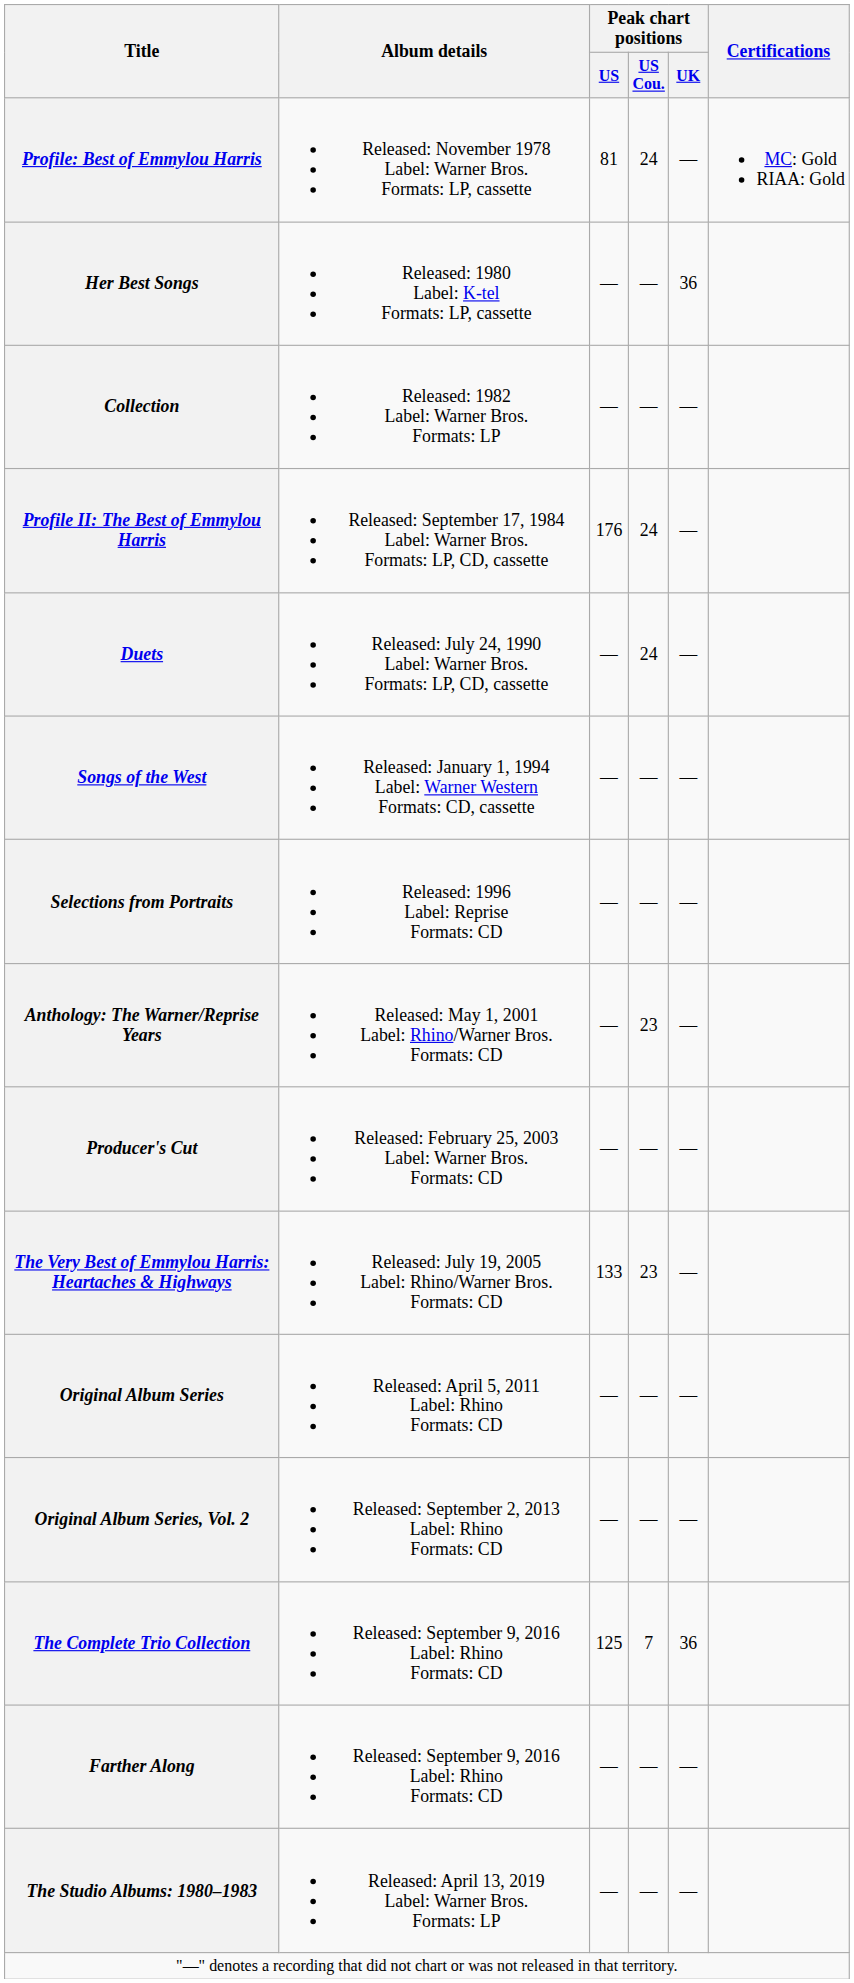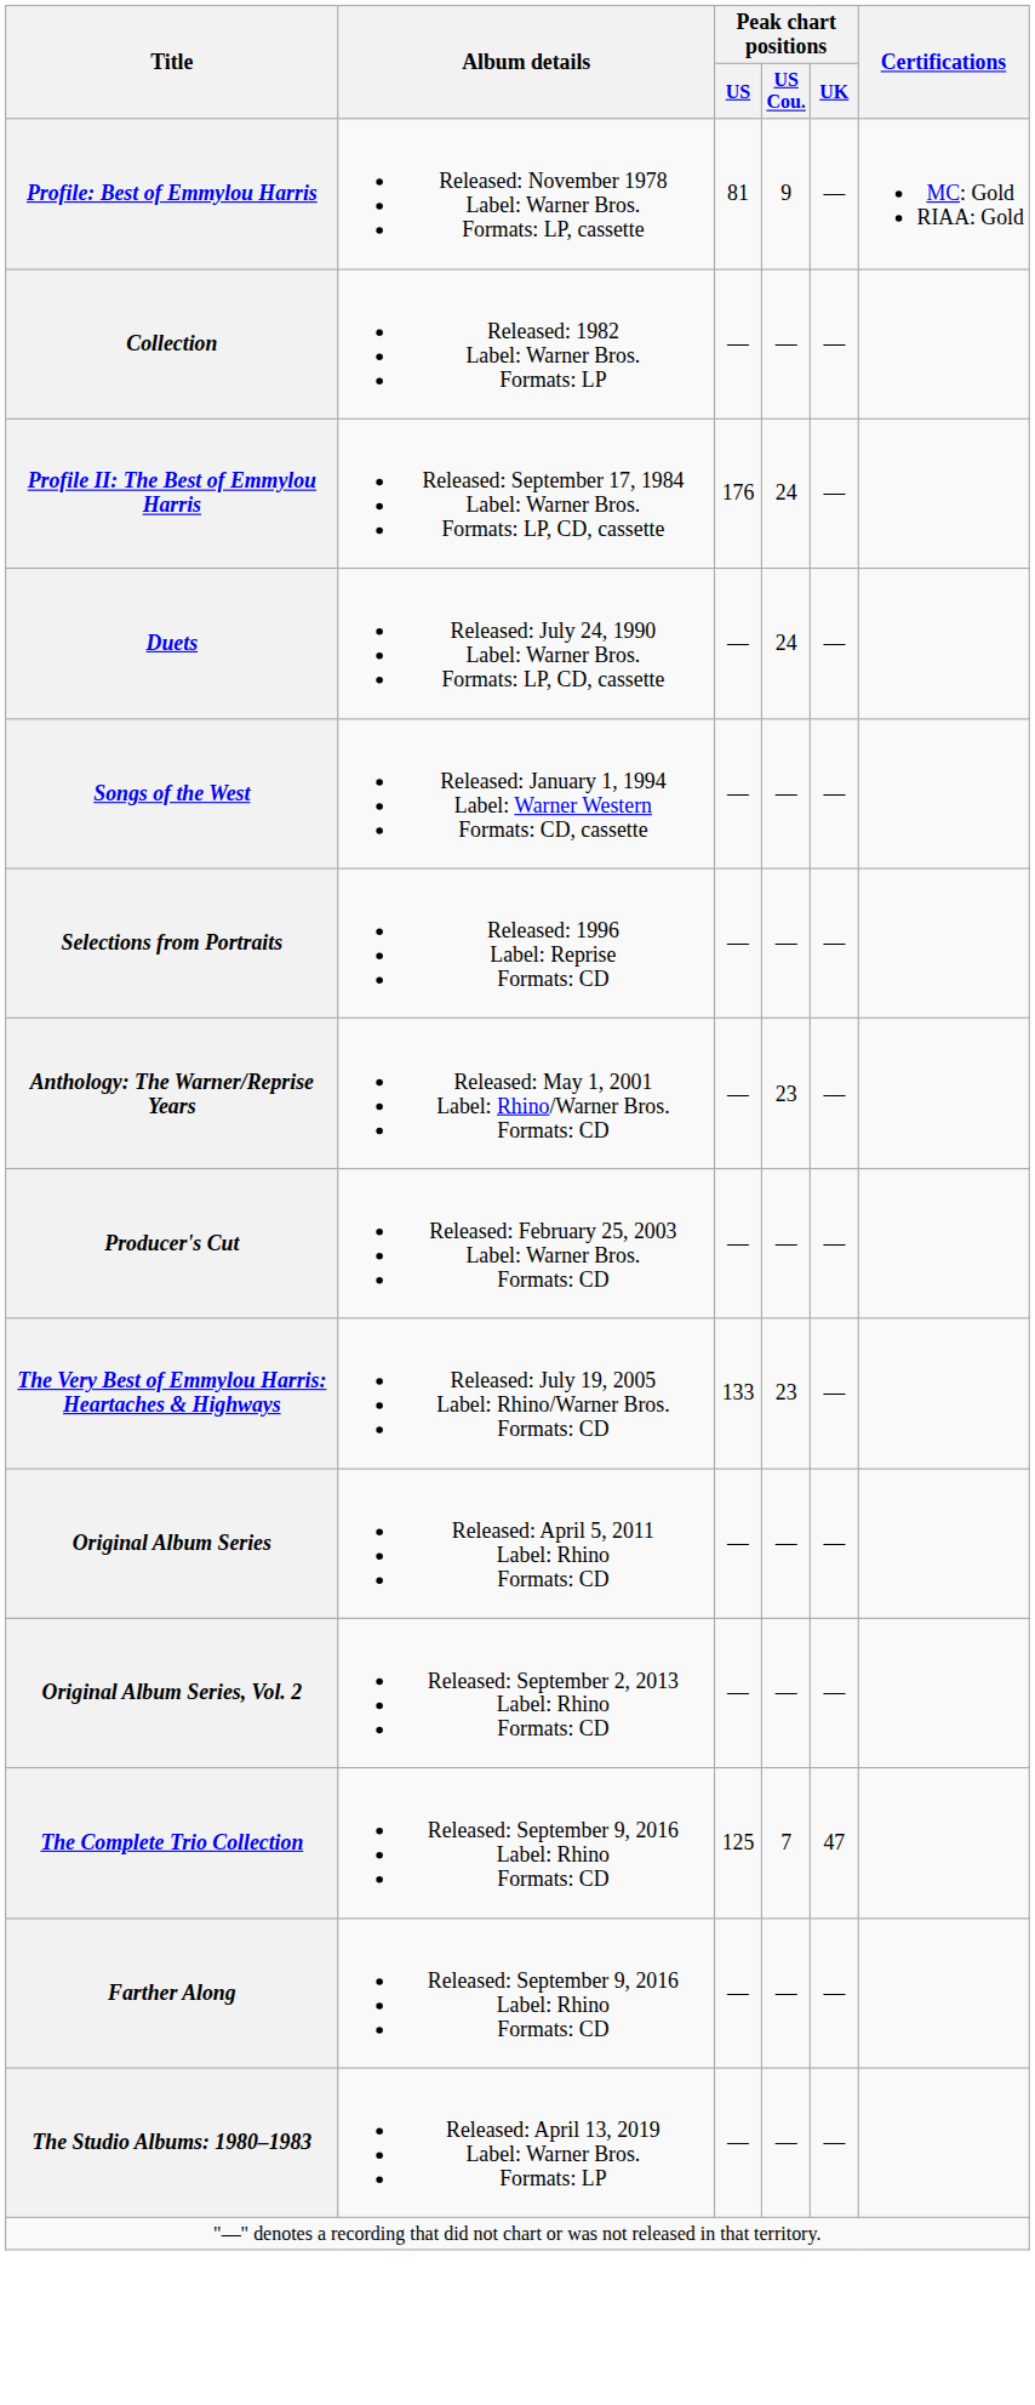 <table class="wikitable plainrowheaders" style="text-align:center;" border="1">
 <tr>
 <th scope="col" rowspan="2" style="width:15em;">Title</th>
 <th scope="col" rowspan="2" style="width:17em;">Album details</th>
 <th scope="col" colspan="3">Peak chart positions</th>
 <th scope="col" rowspan="2"><a href='#'>Certifications</a></th>
 </tr>
 <tr>
 <th scope="col" style="width:2em;font-size:90%;"><a href='#'>US</a><br></th>
 <th scope="col" style="width:2em;font-size:90%;"><a href='#'>US Cou.</a><br></th>
 <th scope="col" style="width:2em;font-size:90%;"><a href='#'>UK</a><br></th>
 </tr>
 <tr>
 <th scope="row"><em><a href='#'>Profile: Best of Emmylou Harris</a></em></th>
 <td><br><ul><li>Released: November 1978</li><li>Label: Warner Bros.</li><li>Formats: LP, cassette</li></ul></td>
 <td>81</td>
-<td>24</td>
+<td>9</td>
 <td>—</td>
 <td><br><ul><li><a href='#'>MC</a>: Gold</li><li>RIAA: Gold</li></ul></td>
-</tr>
-<tr>
-<th scope="row"><em>Her Best Songs</em></th>
-<td><br><ul><li>Released: 1980</li><li>Label: <a href='#'>K-tel</a></li><li>Formats: LP, cassette</li></ul></td>
-<td>—</td>
-<td>—</td>
-<td>36</td>
-<td></td>
 </tr>
 <tr>
 <th scope="row"><em>Collection</em></th>
 <td><br><ul><li>Released: 1982</li><li>Label: Warner Bros.</li><li>Formats: LP</li></ul></td>
 <td>—</td>
 <td>—</td>
 <td>—</td>
 <td></td>
 </tr>
 <tr>
 <th scope="row"><em><a href='#'>Profile II: The Best of Emmylou Harris</a></em></th>
 <td><br><ul><li>Released: September 17, 1984</li><li>Label: Warner Bros.</li><li>Formats: LP, CD, cassette</li></ul></td>
 <td>176</td>
 <td>24</td>
 <td>—</td>
 <td></td>
 </tr>
 <tr>
 <th scope="row"><em><a href='#'>Duets</a></em></th>
 <td><br><ul><li>Released: July 24, 1990</li><li>Label: Warner Bros.</li><li>Formats: LP, CD, cassette</li></ul></td>
 <td>—</td>
 <td>24</td>
 <td>—</td>
 <td></td>
 </tr>
 <tr>
 <th scope="row"><em><a href='#'>Songs of the West</a></em></th>
 <td><br><ul><li>Released: January 1, 1994</li><li>Label: <a href='#'>Warner Western</a></li><li>Formats: CD, cassette</li></ul></td>
 <td>—</td>
 <td>—</td>
 <td>—</td>
 <td></td>
 </tr>
 <tr>
 <th scope="row"><em>Selections from Portraits</em></th>
 <td><br><ul><li>Released: 1996</li><li>Label: Reprise</li><li>Formats: CD</li></ul></td>
 <td>—</td>
 <td>—</td>
 <td>—</td>
 <td></td>
 </tr>
 <tr>
 <th scope="row"><em>Anthology: The Warner/Reprise Years</em></th>
 <td><br><ul><li>Released: May 1, 2001</li><li>Label: <a href='#'>Rhino</a>/Warner Bros.</li><li>Formats: CD</li></ul></td>
 <td>—</td>
 <td>23</td>
 <td>—</td>
 <td></td>
 </tr>
 <tr>
 <th scope="row"><em>Producer's Cut</em></th>
 <td><br><ul><li>Released: February 25, 2003</li><li>Label: Warner Bros.</li><li>Formats: CD</li></ul></td>
 <td>—</td>
 <td>—</td>
 <td>—</td>
 <td></td>
 </tr>
 <tr>
 <th scope="row"><em><a href='#'>The Very Best of Emmylou Harris: Heartaches & Highways</a></em></th>
 <td><br><ul><li>Released: July 19, 2005</li><li>Label: Rhino/Warner Bros.</li><li>Formats: CD</li></ul></td>
 <td>133</td>
 <td>23</td>
 <td>—</td>
 <td></td>
 </tr>
 <tr>
 <th scope="row"><em>Original Album Series</em></th>
 <td><br><ul><li>Released: April 5, 2011</li><li>Label: Rhino</li><li>Formats: CD</li></ul></td>
 <td>—</td>
 <td>—</td>
 <td>—</td>
 <td></td>
 </tr>
 <tr>
 <th scope="row"><em>Original Album Series, Vol. 2</em></th>
 <td><br><ul><li>Released: September 2, 2013</li><li>Label: Rhino</li><li>Formats: CD</li></ul></td>
 <td>—</td>
 <td>—</td>
 <td>—</td>
 <td></td>
 </tr>
 <tr>
 <th scope="row"><em><a href='#'>The Complete Trio Collection</a></em><br></th>
 <td><br><ul><li>Released: September 9, 2016</li><li>Label: Rhino</li><li>Formats: CD</li></ul></td>
 <td>125</td>
 <td>7</td>
-<td>36</td>
+<td>47</td>
 <td></td>
 </tr>
 <tr>
 <th scope="row"><em>Farther Along</em><br></th>
 <td><br><ul><li>Released: September 9, 2016</li><li>Label: Rhino</li><li>Formats: CD</li></ul></td>
 <td>—</td>
 <td>—</td>
 <td>—</td>
 <td></td>
 </tr>
 <tr>
 <th scope="row"><em>The Studio Albums: 1980–1983</em></th>
 <td><br><ul><li>Released: April 13, 2019</li><li>Label: Warner Bros.</li><li>Formats: LP</li></ul></td>
 <td>—</td>
 <td>—</td>
 <td>—</td>
 <td></td>
 </tr>
 <tr>
 <td colspan="6" style="font-size:90%">"—" denotes a recording that did not chart or was not released in that territory.</td>
 </tr>
 </table>
